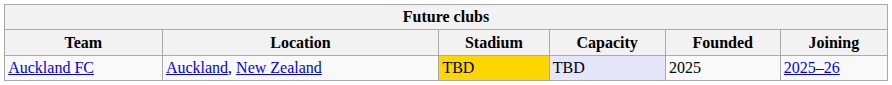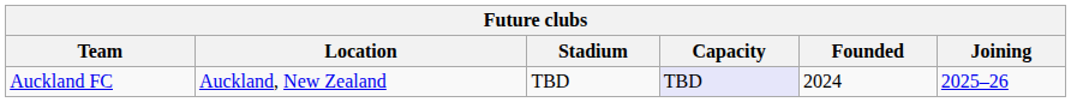 <table class="wikitable sortable" style="width:100%; text-align:left">
 <tr>
 <th colspan="6">Future clubs</th>
 </tr>
 <tr>
 <th>Team</th>
 <th>Location</th>
 <th>Stadium</th>
 <th>Capacity</th>
 <th>Founded</th>
 <th>Joining</th>
 </tr>
 <tr>
 <td><a href='#'>Auckland FC</a></td>
 <td><a href='#'>Auckland</a>, <a href='#'>New Zealand</a></td>
-<td style="background: gold;">TBD</td>
+<td>TBD</td>
 <td style="background: lavender;">TBD</td>
-<td>2025</td>
+<td>2024</td>
 <td><a href='#'>2025–26</a></td>
 </tr>
 </table>
